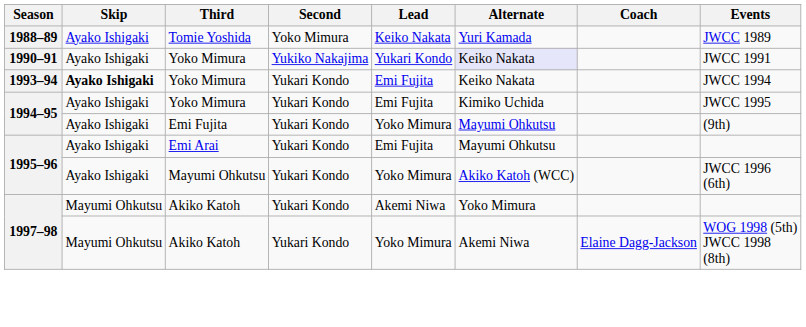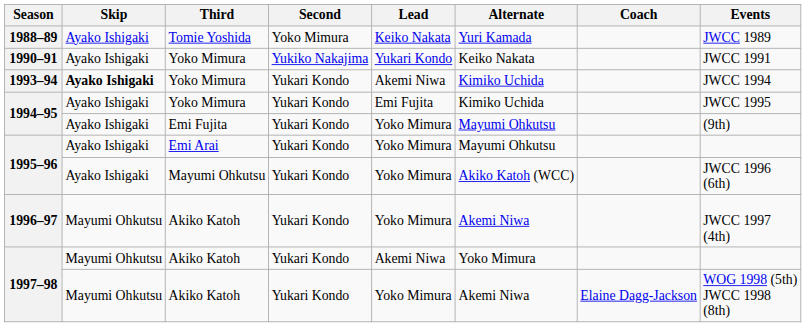 <table class="wikitable">
 <tr>
 <th scope="col" width=60>Season</th>
 <th scope="col">Skip</th>
 <th scope="col">Third</th>
 <th scope="col">Second</th>
 <th scope="col">Lead</th>
 <th scope="col">Alternate</th>
 <th scope="col">Coach</th>
 <th scope="col">Events</th>
 </tr>
 <tr>
 <th scope="row">1988–89</th>
 <td><a href='#'>Ayako Ishigaki</a></td>
 <td><a href='#'>Tomie Yoshida</a></td>
 <td>Yoko Mimura</td>
 <td><a href='#'>Keiko Nakata</a></td>
 <td><a href='#'>Yuri Kamada</a></td>
 <td></td>
 <td><a href='#'>JWCC</a> 1989 </td>
 </tr>
 <tr>
 <th scope="row">1990–91</th>
 <td>Ayako Ishigaki</td>
 <td>Yoko Mimura</td>
 <td><a href='#'>Yukiko Nakajima</a></td>
 <td><a href='#'>Yukari Kondo</a></td>
-<td style="background: lavender;">Keiko Nakata</td>
+<td>Keiko Nakata</td>
 <td></td>
 <td>JWCC 1991 </td>
 </tr>
 <tr>
 <th scope="row">1993–94</th>
 <td><strong>Ayako Ishigaki</strong></td>
 <td>Yoko Mimura</td>
 <td>Yukari Kondo</td>
-<td><a href='#'>Emi Fujita</a></td>
-<td>Keiko Nakata</td>
+<td>Akemi Niwa</td>
+<td><a href='#'>Kimiko Uchida</a></td>
 <td></td>
 <td>JWCC 1994 </td>
 </tr>
 <tr>
 <th scope="row" rowspan=2>1994–95</th>
 <td>Ayako Ishigaki</td>
 <td>Yoko Mimura</td>
 <td>Yukari Kondo</td>
 <td>Emi Fujita</td>
 <td>Kimiko Uchida</td>
 <td></td>
 <td>JWCC 1995 </td>
 </tr>
 <tr>
 <td>Ayako Ishigaki</td>
 <td>Emi Fujita</td>
 <td>Yukari Kondo</td>
 <td>Yoko Mimura</td>
 <td><a href='#'>Mayumi Ohkutsu</a></td>
 <td></td>
 <td> (9th)</td>
 </tr>
 <tr>
 <th scope="row" rowspan=2>1995–96</th>
 <td>Ayako Ishigaki</td>
 <td><a href='#'>Emi Arai</a></td>
 <td>Yukari Kondo</td>
-<td>Emi Fujita</td>
+<td>Yoko Mimura</td>
 <td>Mayumi Ohkutsu</td>
 <td></td>
 <td> </td>
 </tr>
 <tr>
 <td>Ayako Ishigaki</td>
 <td>Mayumi Ohkutsu</td>
 <td>Yukari Kondo</td>
 <td>Yoko Mimura</td>
 <td><a href='#'>Akiko Katoh</a> (WCC)</td>
 <td></td>
 <td>JWCC 1996 <br> (6th)</td>
+</tr>
+<tr>
+<th scope="row">1996–97</th>
+<td>Mayumi Ohkutsu</td>
+<td>Akiko Katoh</td>
+<td>Yukari Kondo</td>
+<td>Yoko Mimura</td>
+<td><a href='#'>Akemi Niwa</a></td>
+<td></td>
+<td> <br>JWCC 1997 <br> (4th)</td>
 </tr>
 <tr>
 <th scope="row" rowspan=2>1997–98</th>
 <td>Mayumi Ohkutsu</td>
 <td>Akiko Katoh</td>
 <td>Yukari Kondo</td>
 <td>Akemi Niwa</td>
 <td>Yoko Mimura</td>
 <td></td>
 <td> </td>
 </tr>
 <tr>
 <td>Mayumi Ohkutsu</td>
 <td>Akiko Katoh</td>
 <td>Yukari Kondo</td>
 <td>Yoko Mimura</td>
 <td>Akemi Niwa</td>
 <td><a href='#'>Elaine Dagg-Jackson</a></td>
 <td><a href='#'>WOG 1998</a> (5th)<br>JWCC 1998 <br> (8th)</td>
 </tr>
 </table>
